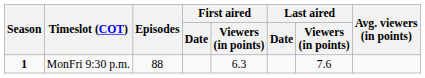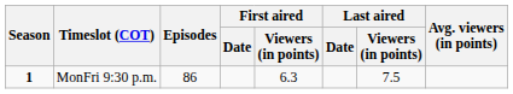 <table class="wikitable" style="text-align: center">
 <tr>
 <th scope="col" rowspan="2">Season</th>
 <th scope="col" rowspan="2">Timeslot (<a href='#'>COT</a>)</th>
 <th scope="col" rowspan="2">Episodes</th>
 <th scope="col" colspan="2">First aired</th>
 <th scope="col" colspan="2">Last aired</th>
 <th scope="col" rowspan="2">Avg. viewers<br>(in points)</th>
 </tr>
 <tr>
 <th scope="col">Date</th>
 <th scope="col">Viewers<br>(in points)</th>
 <th scope="col">Date</th>
 <th scope="col">Viewers<br>(in points)</th>
 </tr>
 <tr>
 <td rowspan="1"><strong>1</strong></td>
 <td rowspan="2">MonFri 9:30 p.m.</td>
-<td>88</td>
+<td>86</td>
 <td></td>
 <td>6.3</td>
 <td></td>
-<td>7.6</td>
+<td>7.5</td>
 <td>  </td>
 </tr>
 </table>
